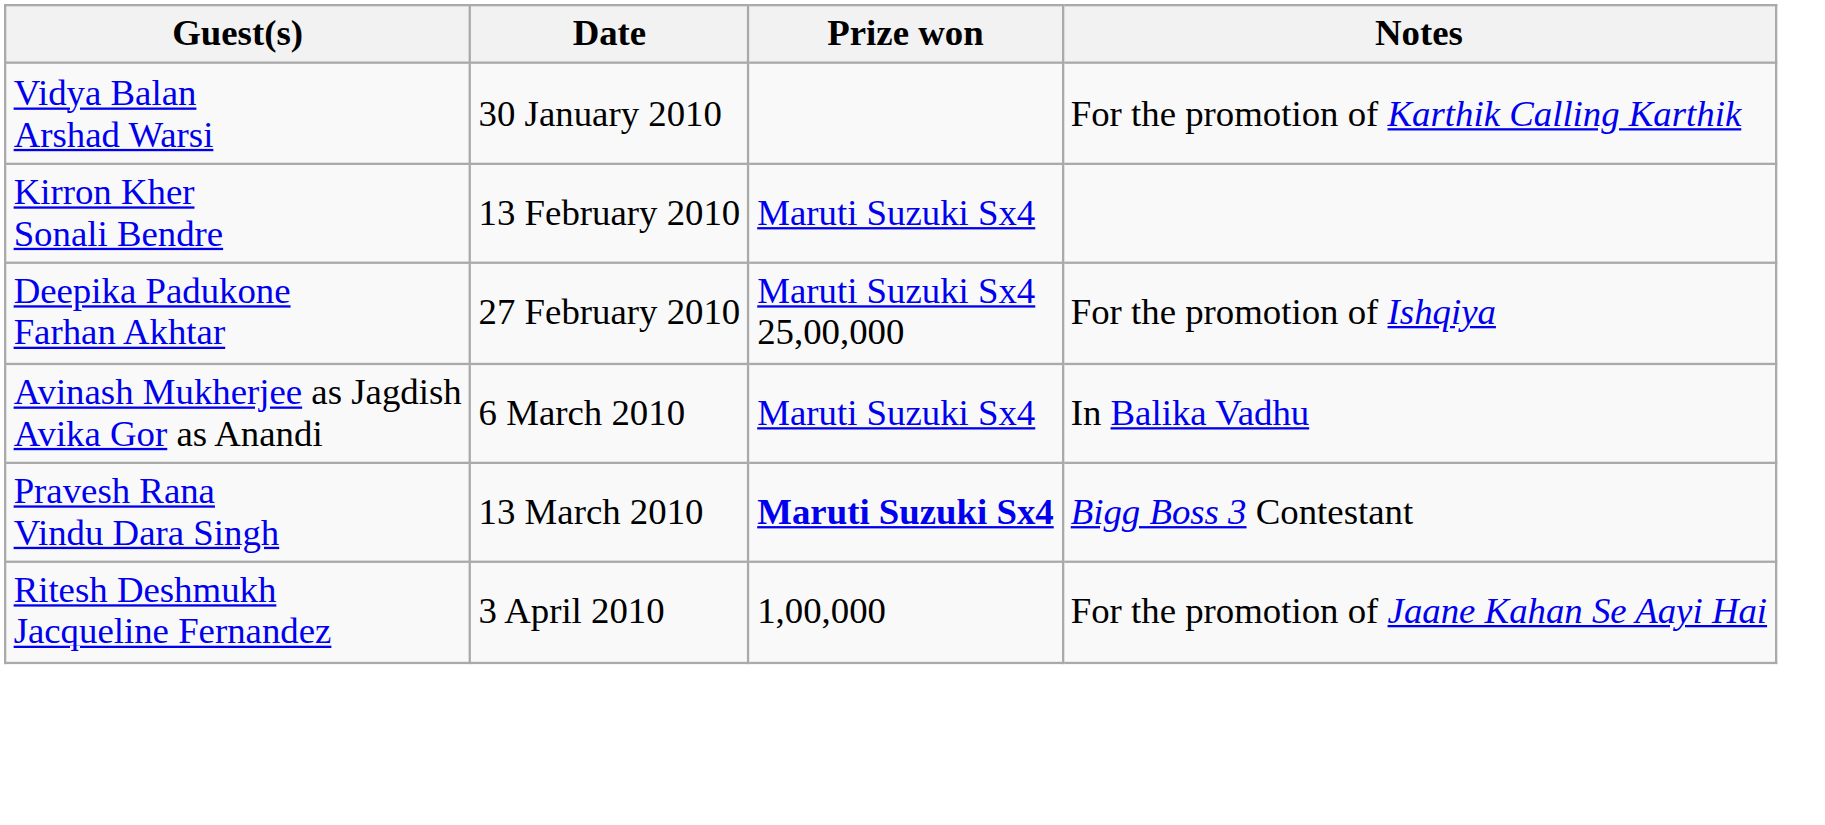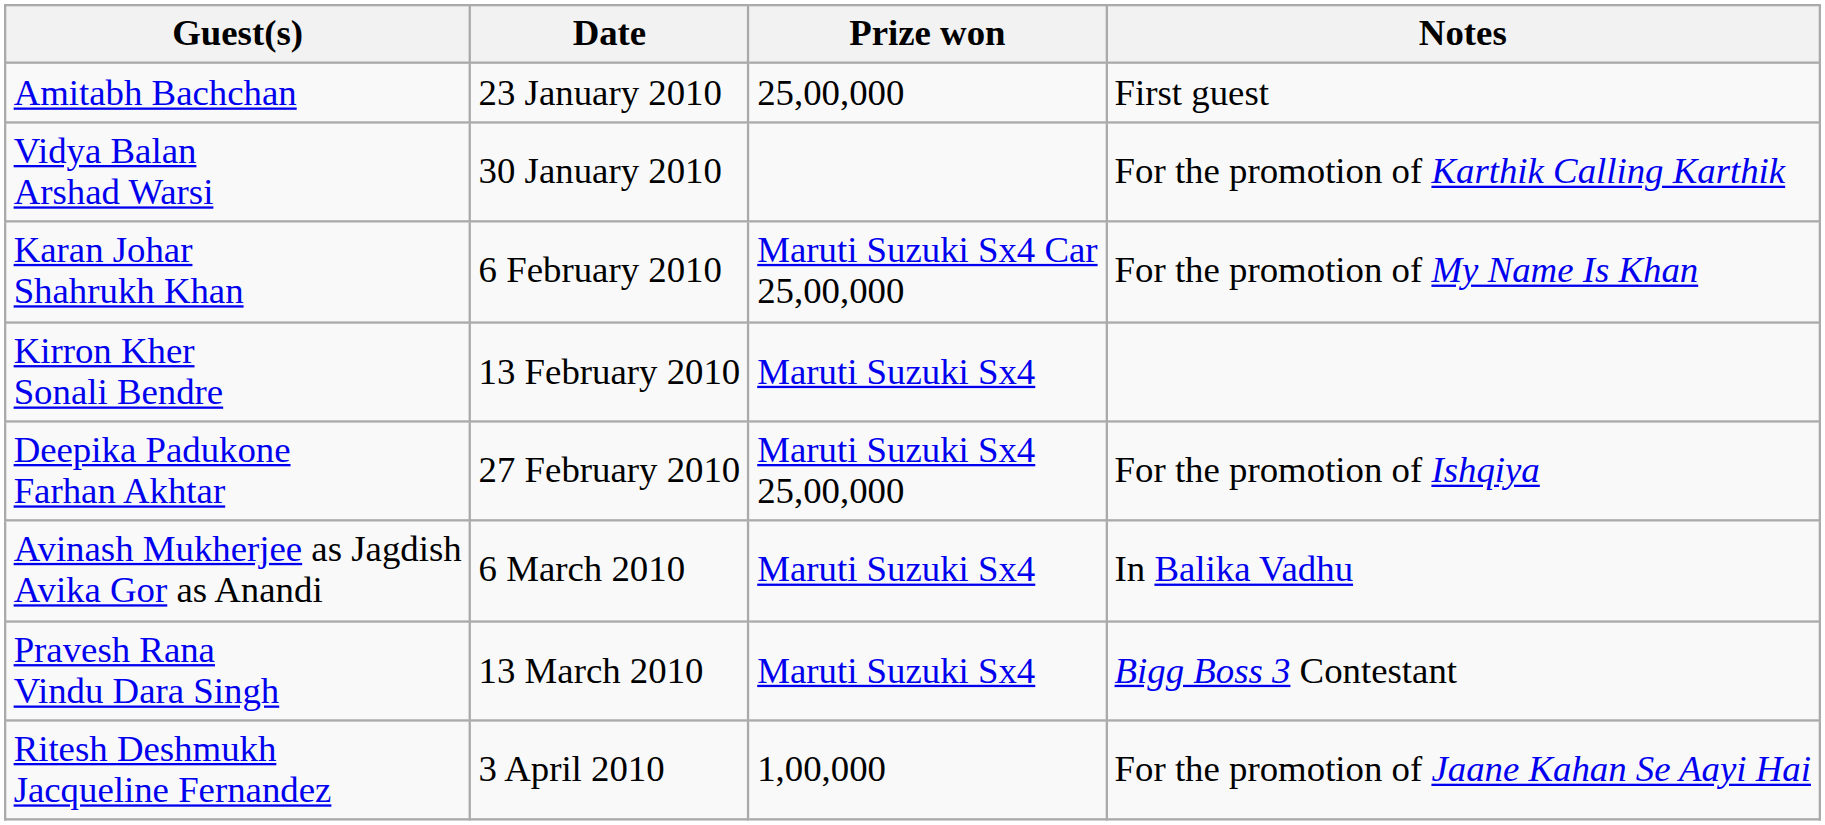 <table class="wikitable">
 <tr>
 <th>Guest(s)</th>
 <th>Date</th>
 <th>Prize won</th>
 <th>Notes</th>
 </tr>
 <tr>
+<td><a href='#'>Amitabh Bachchan</a></td>
+<td>23 January 2010</td>
+<td> 25,00,000</td>
+<td>First guest</td>
+</tr>
+<tr>
 <td><a href='#'>Vidya Balan</a><br><a href='#'>Arshad Warsi</a></td>
 <td>30 January 2010</td>
 <td></td>
 <td>For the promotion of <em><a href='#'>Karthik Calling Karthik</a></em></td>
+</tr>
+<tr>
+<td><a href='#'>Karan Johar</a><br><a href='#'>Shahrukh Khan</a></td>
+<td>6 February 2010</td>
+<td><a href='#'>Maruti Suzuki Sx4 Car</a><br> 25,00,000</td>
+<td>For the promotion of <em><a href='#'>My Name Is Khan</a></em></td>
 </tr>
 <tr>
 <td><a href='#'>Kirron Kher</a><br><a href='#'>Sonali Bendre</a></td>
 <td>13 February 2010</td>
 <td><a href='#'>Maruti Suzuki Sx4</a></td>
 <td></td>
 </tr>
 <tr>
 <td><a href='#'>Deepika Padukone</a><br><a href='#'>Farhan Akhtar</a></td>
 <td>27 February 2010</td>
 <td><a href='#'>Maruti Suzuki Sx4</a><br> 25,00,000</td>
 <td>For the promotion of <em><a href='#'>Ishqiya</a></em></td>
 </tr>
 <tr>
 <td><a href='#'>Avinash Mukherjee</a> as Jagdish<br><a href='#'>Avika Gor</a> as Anandi</td>
 <td>6 March 2010</td>
 <td><a href='#'>Maruti Suzuki Sx4</a></td>
 <td>In <a href='#'>Balika Vadhu</a></td>
 </tr>
 <tr>
 <td><a href='#'>Pravesh Rana</a><br><a href='#'>Vindu Dara Singh</a></td>
 <td>13 March 2010</td>
-<td><strong><a href='#'>Maruti Suzuki Sx4</a></strong></td>
+<td><a href='#'>Maruti Suzuki Sx4</a></td>
 <td><em><a href='#'>Bigg Boss 3</a></em> Contestant</td>
 </tr>
 <tr>
 <td><a href='#'>Ritesh Deshmukh</a><br><a href='#'>Jacqueline Fernandez</a></td>
 <td>3 April 2010</td>
 <td> 1,00,000</td>
 <td>For the promotion of <em><a href='#'>Jaane Kahan Se Aayi Hai</a></em></td>
 </tr>
 </table>
